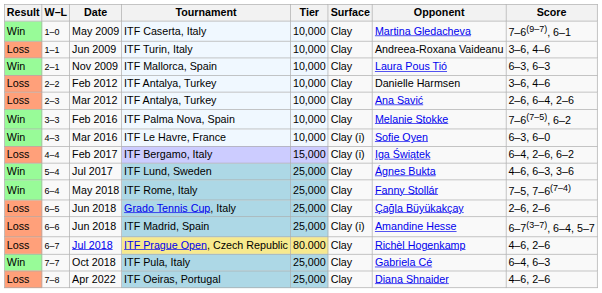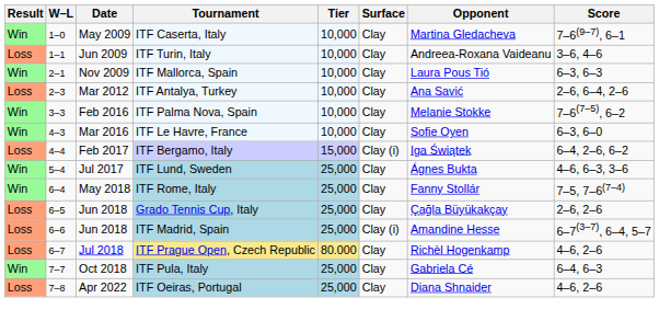 <table class="sortable wikitable">
 <tr>
 <th>Result</th>
 <th class="unsortable">W–L</th>
 <th>Date</th>
 <th>Tournament</th>
 <th>Tier</th>
 <th>Surface</th>
 <th>Opponent</th>
 <th class="unsortable">Score</th>
 </tr>
 <tr>
 <td style="background:#98fb98;">Win</td>
 <td><small>1–0</small></td>
 <td>May 2009</td>
 <td style="background:#f0f8ff;">ITF Caserta, Italy</td>
 <td style="background:#f0f8ff;">10,000</td>
 <td>Clay</td>
 <td> <a href='#'>Martina Gledacheva</a></td>
 <td>7–6<sup>(9–7)</sup>, 6–1</td>
 </tr>
 <tr>
 <td style="background:#ffa07a;">Loss</td>
 <td><small>1–1</small></td>
 <td>Jun 2009</td>
 <td style="background:#f0f8ff;">ITF Turin, Italy</td>
 <td style="background:#f0f8ff;">10,000</td>
 <td>Clay</td>
 <td> Andreea-Roxana Vaideanu</td>
 <td>3–6, 4–6</td>
 </tr>
 <tr>
 <td style="background:#98fb98;">Win</td>
 <td><small>2–1</small></td>
 <td>Nov 2009</td>
 <td style="background:#f0f8ff;">ITF Mallorca, Spain</td>
 <td style="background:#f0f8ff;">10,000</td>
 <td>Clay</td>
 <td> <a href='#'>Laura Pous Tió</a></td>
 <td>6–3, 6–3</td>
 </tr>
 <tr>
 <td style="background:#ffa07a;">Loss</td>
-<td><small>2–2</small></td>
-<td>Feb 2012</td>
-<td style="background:#f0f8ff;">ITF Antalya, Turkey</td>
-<td style="background:#f0f8ff;">10,000</td>
-<td>Clay</td>
-<td> Danielle Harmsen</td>
-<td>3–6, 4–6</td>
-</tr>
-<tr>
-<td style="background:#ffa07a;">Loss</td>
 <td><small>2–3</small></td>
 <td>Mar 2012</td>
 <td style="background:#f0f8ff;">ITF Antalya, Turkey</td>
 <td style="background:#f0f8ff;">10,000</td>
 <td>Clay</td>
 <td> <a href='#'>Ana Savić</a></td>
 <td>2–6, 6–4, 2–6</td>
 </tr>
 <tr>
 <td style="background:#98fb98;">Win</td>
 <td><small>3–3</small></td>
 <td>Feb 2016</td>
 <td style="background:#f0f8ff;">ITF Palma Nova, Spain</td>
 <td style="background:#f0f8ff;">10,000</td>
 <td>Clay</td>
 <td> <a href='#'>Melanie Stokke</a></td>
 <td>7–6<sup>(7–5)</sup>, 6–2</td>
 </tr>
 <tr>
 <td style="background:#98fb98;">Win</td>
 <td><small>4–3</small></td>
 <td>Mar 2016</td>
 <td style="background:#f0f8ff;">ITF Le Havre, France</td>
 <td style="background:#f0f8ff;">10,000</td>
-<td>Clay (i)</td>
+<td>Clay</td>
 <td> <a href='#'>Sofie Oyen</a></td>
 <td>6–3, 6–0</td>
 </tr>
 <tr>
 <td style="background:#ffa07a;">Loss</td>
 <td><small>4–4</small></td>
 <td>Feb 2017</td>
 <td style="background:#ccccff;">ITF Bergamo, Italy</td>
 <td style="background:#ccccff;">15,000</td>
 <td>Clay (i)</td>
 <td> <a href='#'>Iga Świątek</a></td>
 <td>6–4, 2–6, 6–2</td>
 </tr>
 <tr>
 <td style="background:#98fb98;">Win</td>
 <td><small>5–4</small></td>
 <td>Jul 2017</td>
 <td style="background:lightblue;">ITF Lund, Sweden</td>
 <td style="background:lightblue;">25,000</td>
 <td>Clay</td>
 <td> <a href='#'>Ágnes Bukta</a></td>
 <td>4–6, 6–3, 3–6</td>
 </tr>
 <tr>
 <td style="background:#98fb98;">Win</td>
 <td><small>6–4</small></td>
 <td>May 2018</td>
 <td style="background:lightblue;">ITF Rome, Italy</td>
 <td style="background:lightblue;">25,000</td>
 <td>Clay</td>
 <td> <a href='#'>Fanny Stollár</a></td>
 <td>7–5, 7–6<sup>(7–4)</sup></td>
 </tr>
 <tr>
 <td style="background:#ffa07a;">Loss</td>
 <td><small>6–5</small></td>
 <td>Jun 2018</td>
 <td style="background:lightblue;"><a href='#'>Grado Tennis Cup</a>, Italy</td>
 <td style="background:lightblue;">25,000</td>
 <td>Clay</td>
 <td> <a href='#'>Çağla Büyükakçay</a></td>
 <td>2–6, 2–6</td>
 </tr>
 <tr>
 <td style="background:#ffa07a;">Loss</td>
 <td><small>6–6</small></td>
 <td>Jun 2018</td>
 <td style="background:lightblue;">ITF Madrid, Spain</td>
 <td style="background:lightblue;">25,000</td>
 <td>Clay (i)</td>
 <td> <a href='#'>Amandine Hesse</a></td>
 <td>6–7<sup>(3–7)</sup>, 6–4, 5–7</td>
 </tr>
 <tr>
 <td style="background:#ffa07a;">Loss</td>
 <td><small>6–7</small></td>
 <td><a href='#'>Jul 2018</a></td>
 <td style="background:#f7e98e;"><a href='#'>ITF Prague Open</a>, Czech Republic</td>
 <td style="background:#f7e98e;">80.000</td>
 <td>Clay</td>
 <td> <a href='#'>Richèl Hogenkamp</a></td>
 <td>4–6, 2–6</td>
 </tr>
 <tr>
 <td style="background:#98fb98;">Win</td>
 <td><small>7–7</small></td>
 <td>Oct 2018</td>
 <td style="background:lightblue;">ITF Pula, Italy</td>
 <td style="background:lightblue;">25,000</td>
 <td>Clay</td>
 <td> <a href='#'>Gabriela Cé</a></td>
 <td>6–4, 6–3</td>
 </tr>
 <tr>
 <td style="background:#ffa07a;">Loss</td>
 <td><small>7–8</small></td>
 <td>Apr 2022</td>
 <td style="background:lightblue;">ITF Oeiras, Portugal</td>
 <td style="background:lightblue;">25,000</td>
 <td>Clay</td>
 <td> <a href='#'>Diana Shnaider</a></td>
 <td>4–6, 2–6</td>
 </tr>
 </table>
